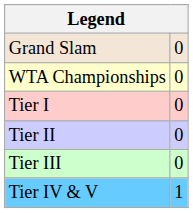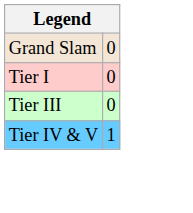 <table class="wikitable sortable mw-collapsible mw-collapsed">
 <tr>
 <th colspan=2>Legend</th>
 </tr>
 <tr bgcolor="#f3e6d7">
 <td>Grand Slam</td>
 <td align="center">0</td>
 </tr>
-<tr bgcolor="#ffffcc">
-<td>WTA Championships</td>
-<td align="center">0</td>
-</tr>
 <tr bgcolor="#ffcccc">
 <td>Tier I</td>
-<td align="center">0</td>
-</tr>
-<tr bgcolor="#ccccff">
-<td>Tier II</td>
 <td align="center">0</td>
 </tr>
 <tr bgcolor="#CCFFCC">
 <td>Tier III</td>
 <td align="center">0</td>
 </tr>
 <tr bgcolor="#66CCFF">
 <td>Tier IV & V</td>
 <td align="center">1</td>
 </tr>
 </table>
